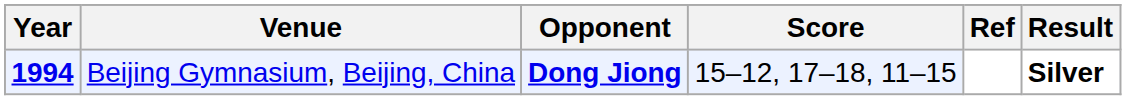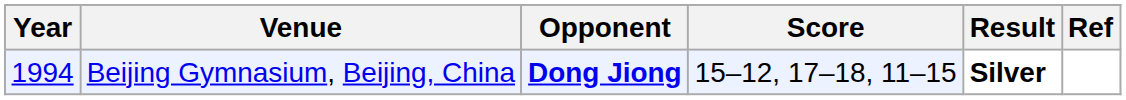 <table class="sortable wikitable" style="font-size: 90%;">
 <tr>
 <th>Year</th>
 <th>Venue</th>
 <th>Opponent</th>
 <th>Score</th>
+<th>Result</th>
 <th>Ref</th>
-<th>Result</th>
 </tr>
 <tr style="background:#ECF2FF">
-<td align="center"><strong><a href='#'>1994</a></strong></td>
+<td align="center"><a href='#'>1994</a></td>
 <td align="left"><a href='#'>Beijing Gymnasium</a>, <a href='#'>Beijing, China</a></td>
 <td align="left"><strong> <a href='#'>Dong Jiong</a></strong></td>
 <td align="left">15–12, 17–18, 11–15</td>
+<td style="text-align:left; background:white"> <strong>Silver</strong></td>
 <td style="text-align:center; background:white"></td>
-<td style="text-align:left; background:white"> <strong>Silver</strong></td>
 </tr>
 </table>
